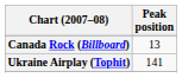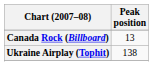 <table class="wikitable sortable plainrowheaders" style="text-align:center">
 <tr>
 <th>Chart (2007–08)</th>
 <th>Peak<br>position</th>
 </tr>
 <tr>
 </tr>
 <tr>
 <th scope="row">Canada <a href='#'>Rock</a> (<em><a href='#'>Billboard</a></em>)</th>
 <td>13</td>
 </tr>
 <tr>
 <th scope="row">Ukraine Airplay (<a href='#'>Tophit</a>)</th>
-<td>141</td>
+<td>138</td>
 </tr>
 <tr>
 </tr>
 <tr>
 </tr>
 </table>
